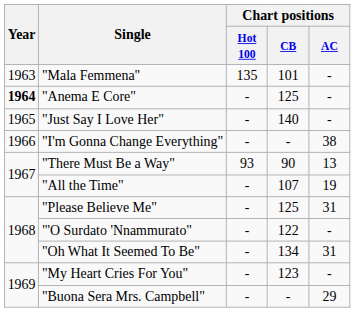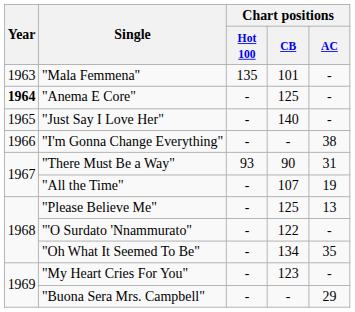 <table class="wikitable">
 <tr>
 <th style="text-align:center;" rowspan="2">Year</th>
 <th style="text-align:center;" rowspan="2">Single</th>
 <th style="text-align:center;" colspan="3">Chart positions</th>
 </tr>
 <tr>
 <th width="40"><small><a href='#'>Hot 100</a></small></th>
 <th width="40"><small><a href='#'>CB</a></small></th>
 <th width="40"><small><a href='#'>AC</a></small></th>
 </tr>
 <tr>
 <td style="text-align:center;">1963</td>
 <td align="left">"Mala Femmena"</td>
 <td style="text-align:center;">135</td>
 <td style="text-align:center;">101</td>
 <td style="text-align:center;">-</td>
 </tr>
 <tr>
 <td style="text-align:center;"><strong>1964</strong></td>
 <td align="left">"Anema E Core"</td>
 <td style="text-align:center;">-</td>
 <td style="text-align:center;">125</td>
 <td style="text-align:center;">-</td>
 </tr>
 <tr>
 <td style="text-align:center;">1965</td>
 <td align="left">"Just Say I Love Her"</td>
 <td style="text-align:center;">-</td>
 <td style="text-align:center;">140</td>
 <td style="text-align:center;">-</td>
 </tr>
 <tr>
 <td style="text-align:center;">1966</td>
 <td align="left">"I'm Gonna Change Everything"</td>
 <td style="text-align:center;">-</td>
 <td style="text-align:center;">-</td>
 <td style="text-align:center;">38</td>
 </tr>
 <tr>
 <td style="text-align:center;" rowspan="2">1967</td>
 <td align="left">"There Must Be a Way"</td>
 <td style="text-align:center;">93</td>
 <td style="text-align:center;">90</td>
-<td style="text-align:center;">13</td>
+<td style="text-align:center;">31</td>
 </tr>
 <tr>
 <td align="left">"All the Time"</td>
 <td style="text-align:center;">-</td>
 <td style="text-align:center;">107</td>
 <td style="text-align:center;">19</td>
 </tr>
 <tr>
 <td style="text-align:center;" rowspan="3">1968</td>
 <td align="left">"Please Believe Me"</td>
 <td style="text-align:center;">-</td>
 <td style="text-align:center;">125</td>
-<td style="text-align:center;">31</td>
+<td style="text-align:center;">13</td>
 </tr>
 <tr>
 <td align="left">"'O Surdato 'Nnammurato"</td>
 <td style="text-align:center;">-</td>
 <td style="text-align:center;">122</td>
 <td style="text-align:center;">-</td>
 </tr>
 <tr>
 <td align="left">"Oh What It Seemed To Be"</td>
 <td style="text-align:center;">-</td>
 <td style="text-align:center;">134</td>
-<td style="text-align:center;">31</td>
+<td style="text-align:center;">35</td>
 </tr>
 <tr>
 <td style="text-align:center;" rowspan="2">1969</td>
 <td align="left">"My Heart Cries For You"</td>
 <td style="text-align:center;">-</td>
 <td style="text-align:center;">123</td>
 <td style="text-align:center;">-</td>
 </tr>
 <tr>
 <td align="left">"Buona Sera Mrs. Campbell"</td>
 <td style="text-align:center;">-</td>
 <td style="text-align:center;">-</td>
 <td style="text-align:center;">29</td>
 </tr>
 </table>
